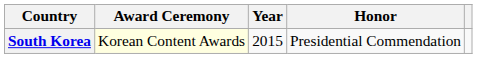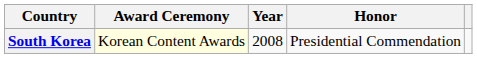 <table class="wikitable plainrowheaders sortable" style="margin-right: 0;">
 <tr>
 <th scope="col">Country</th>
 <th scope="col">Award Ceremony</th>
 <th scope="col">Year</th>
 <th scope="col">Honor</th>
 <th scope="col" class="unsortable"></th>
 </tr>
 <tr>
 <th scope="row"><a href='#'>South Korea</a></th>
 <td style="background: lightyellow;">Korean Content Awards</td>
-<td style="text-align:center">2015</td>
+<td style="text-align:center">2008</td>
 <td>Presidential Commendation<br> </td>
 <td></td>
 </tr>
 </table>
